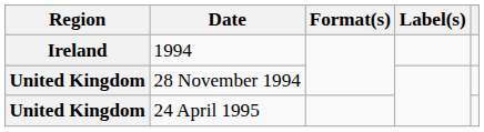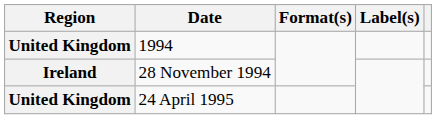 <table class="wikitable plainrowheaders">
 <tr>
 <th scope="col">Region</th>
 <th scope="col">Date</th>
 <th scope="col">Format(s)</th>
 <th scope="col">Label(s)</th>
 <th scope="col"></th>
 </tr>
 <tr>
-<th scope="row">Ireland</th>
+<th scope="row">United Kingdom</th>
 <td>1994</td>
 <td rowspan="2"></td>
 <td></td>
 <td></td>
 </tr>
 <tr>
-<th scope="row">United Kingdom</th>
+<th scope="row">Ireland</th>
 <td>28 November 1994</td>
 <td rowspan="2"></td>
 <td></td>
 </tr>
 <tr>
 <th scope="row">United Kingdom</th>
 <td>24 April 1995</td>
 <td></td>
 <td></td>
 </tr>
 </table>
